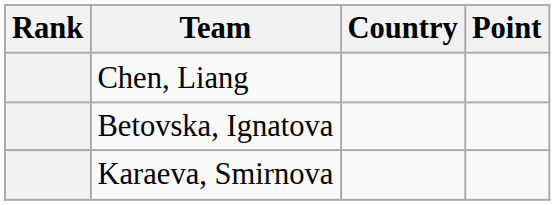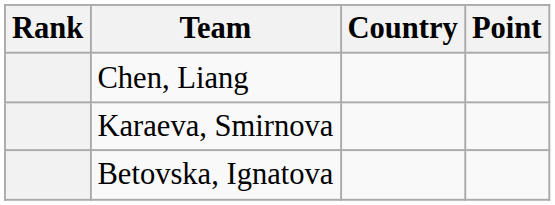 <table class="wikitable sortable">
 <tr>
 <th>Rank</th>
 <th>Team</th>
 <th>Country</th>
 <th>Point</th>
 </tr>
 <tr>
 <th></th>
 <td>Chen, Liang</td>
 <td></td>
 <td></td>
 </tr>
 <tr>
 <th></th>
-<td>Betovska, Ignatova</td>
+<td>Karaeva, Smirnova</td>
 <td></td>
 <td></td>
 </tr>
 <tr>
 <th></th>
-<td>Karaeva, Smirnova</td>
+<td>Betovska, Ignatova</td>
 <td></td>
 <td></td>
 </tr>
 </table>
